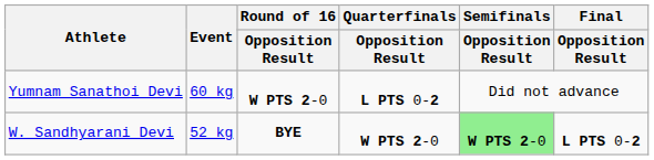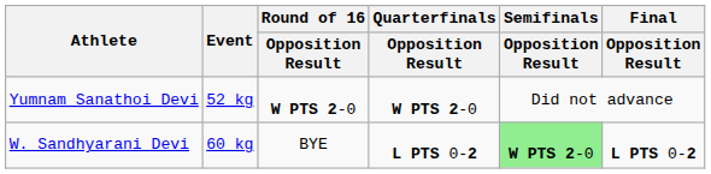 <table class="wikitable" border="1" style="font-size:90%">
 <tr>
 <th rowspan=2>Athlete</th>
 <th rowspan=2>Event</th>
 <th>Round of 16</th>
 <th>Quarterfinals</th>
 <th>Semifinals</th>
 <th>Final</th>
 </tr>
 <tr>
 <th>Opposition<br>Result</th>
 <th>Opposition<br>Result</th>
 <th>Opposition<br>Result</th>
 <th>Opposition<br>Result</th>
 </tr>
 <tr>
 <td><a href='#'>Yumnam Sanathoi Devi</a></td>
-<td><a href='#'>60 kg</a></td>
+<td><a href='#'>52 kg</a></td>
 <td align=center><br><strong>W</strong> <strong>PTS</strong> <strong>2</strong>-0</td>
-<td align=center><br><strong>L</strong> <strong>PTS</strong> 0-<strong>2</strong></td>
+<td align=center><br><strong>W</strong> <strong>PTS</strong> <strong>2</strong>-0</td>
 <td align=center colspan="7">Did not advance</td>
 </tr>
 <tr>
 <td><a href='#'>W. Sandhyarani Devi</a></td>
-<td><a href='#'>52 kg</a></td>
-<td align=center><strong>BYE</strong></td>
-<td align=center><br><strong>W</strong> <strong>PTS</strong> <strong>2</strong>-0</td>
+<td><a href='#'>60 kg</a></td>
+<td align=center>BYE</td>
+<td align=center><br><strong>L</strong> <strong>PTS</strong> 0-<strong>2</strong></td>
 <td align=center style="background: lightgreen;"><br><strong>W</strong> <strong>PTS</strong> <strong>2</strong>-0</td>
 <td align=center><br><strong>L</strong> <strong>PTS</strong> 0-<strong>2</strong><br></td>
 </tr>
 </table>
